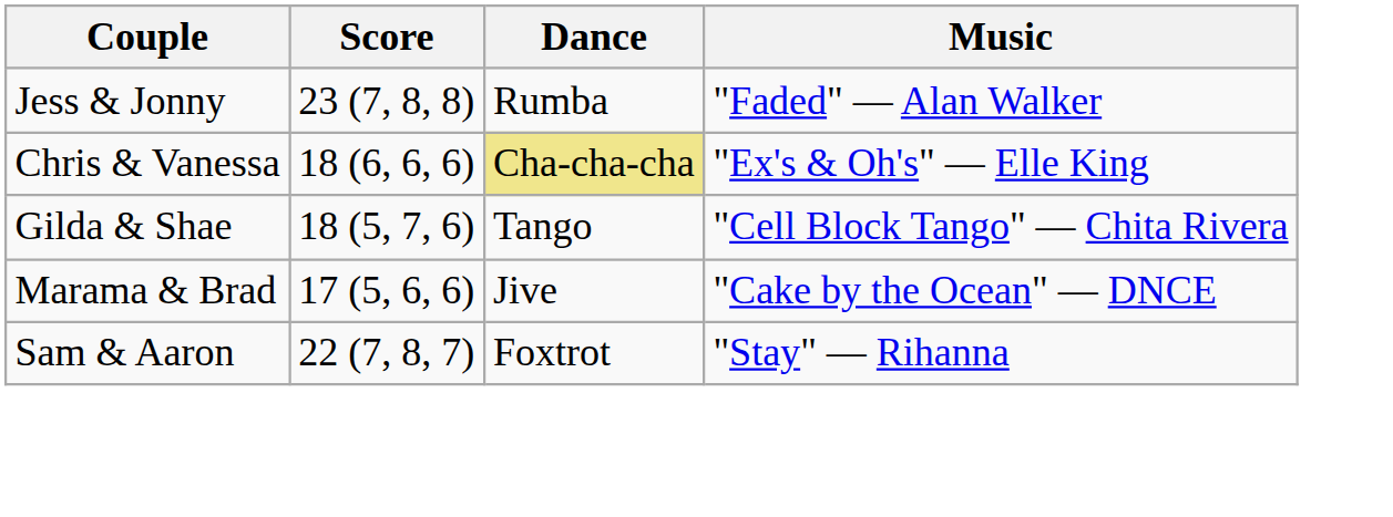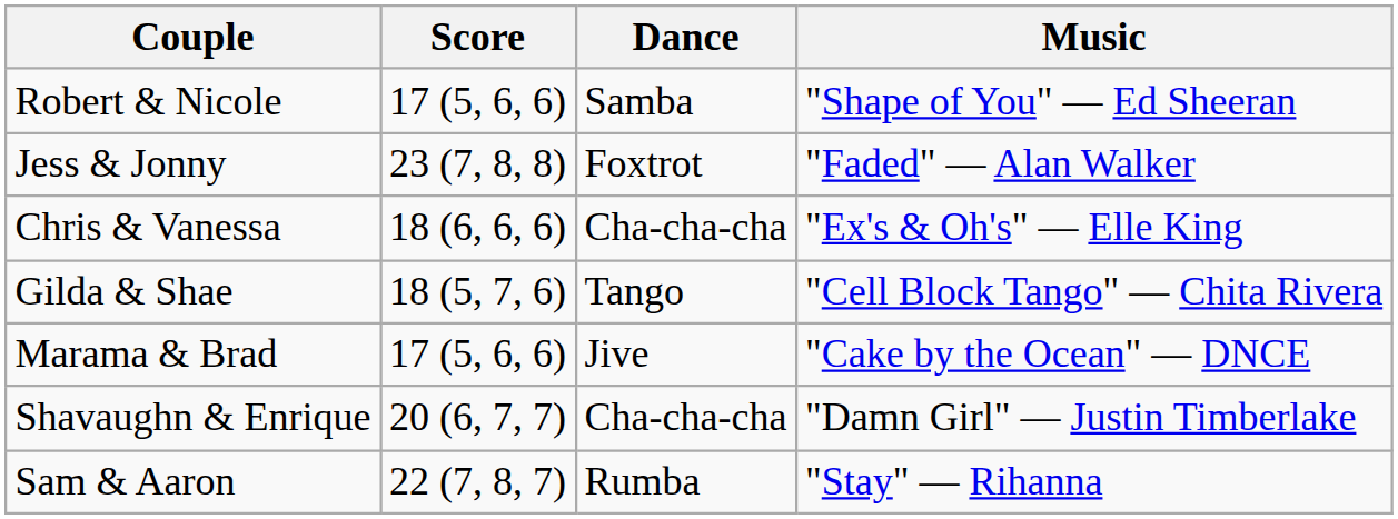 <table class="wikitable sortable">
 <tr>
 <th rowspan="1">Couple</th>
 <th colspan="1">Score</th>
 <th rowspan="1">Dance</th>
 <th rowspan="1">Music</th>
 </tr>
 <tr>
+<td>Robert & Nicole</td>
+<td>17 (5, 6, 6)</td>
+<td>Samba</td>
+<td>"<a href='#'>Shape of You</a>" — <a href='#'>Ed Sheeran</a></td>
+</tr>
+<tr>
 <td>Jess & Jonny</td>
 <td>23 (7, 8, 8)</td>
-<td>Rumba</td>
+<td>Foxtrot</td>
 <td>"<a href='#'>Faded</a>" — <a href='#'>Alan Walker</a></td>
 </tr>
 <tr>
 <td>Chris & Vanessa</td>
 <td>18 (6, 6, 6)</td>
-<td style="background: khaki;">Cha-cha-cha</td>
+<td>Cha-cha-cha</td>
 <td>"<a href='#'>Ex's & Oh's</a>" — <a href='#'>Elle King</a></td>
 </tr>
 <tr>
 <td>Gilda & Shae</td>
 <td>18 (5, 7, 6)</td>
 <td>Tango</td>
 <td>"<a href='#'>Cell Block Tango</a>" — <a href='#'>Chita Rivera</a></td>
 </tr>
 <tr>
 <td>Marama & Brad</td>
 <td>17 (5, 6, 6)</td>
 <td>Jive</td>
 <td>"<a href='#'>Cake by the Ocean</a>" — <a href='#'>DNCE</a></td>
 </tr>
 <tr>
+<td>Shavaughn & Enrique</td>
+<td>20 (6, 7, 7)</td>
+<td>Cha-cha-cha</td>
+<td>"Damn Girl" — <a href='#'>Justin Timberlake</a></td>
+</tr>
+<tr>
 <td>Sam & Aaron</td>
 <td>22 (7, 8, 7)</td>
-<td>Foxtrot</td>
+<td>Rumba</td>
 <td>"<a href='#'>Stay</a>" — <a href='#'>Rihanna</a></td>
 </tr>
 </table>
